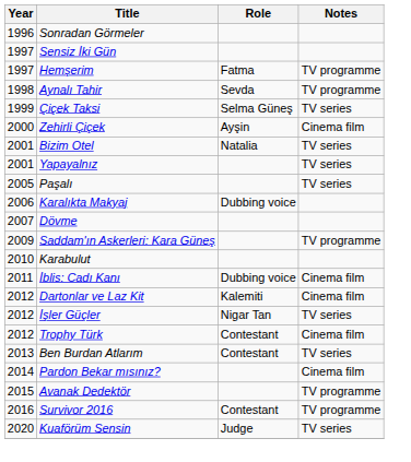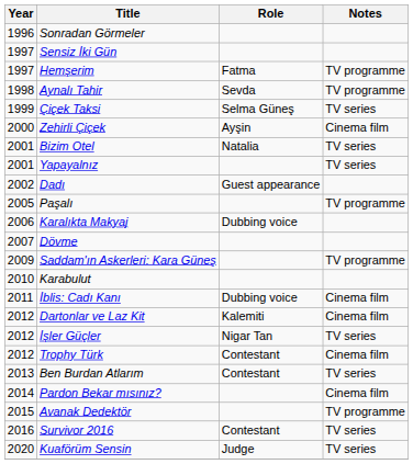 <table class="wikitable sortable">
 <tr>
 <th>Year</th>
 <th>Title</th>
 <th>Role</th>
 <th class = "unsortable">Notes</th>
 </tr>
 <tr>
 <td>1996</td>
 <td><em>Sonradan Görmeler</em></td>
 <td></td>
 <td></td>
 </tr>
 <tr>
 <td>1997</td>
 <td><em><a href='#'>Sensiz İki Gün</a></em></td>
 <td></td>
 <td></td>
 </tr>
 <tr>
 <td>1997</td>
 <td><em><a href='#'>Hemşerim</a></em></td>
 <td>Fatma</td>
 <td>TV programme</td>
 </tr>
 <tr>
 <td>1998</td>
 <td><em><a href='#'>Aynalı Tahir</a></em></td>
 <td>Sevda</td>
 <td>TV programme</td>
 </tr>
 <tr>
 <td>1999</td>
 <td><em><a href='#'>Çiçek Taksi</a></em></td>
 <td>Selma Güneş</td>
 <td>TV series</td>
 </tr>
 <tr>
 <td>2000</td>
 <td><em><a href='#'>Zehirli Çiçek</a></em></td>
 <td>Ayşin</td>
 <td>Cinema film</td>
 </tr>
 <tr>
 <td>2001</td>
 <td><em><a href='#'>Bizim Otel</a></em></td>
 <td>Natalia</td>
 <td>TV series</td>
 </tr>
 <tr>
 <td>2001</td>
 <td><em><a href='#'>Yapayalnız</a></em></td>
 <td></td>
 <td>TV series</td>
 </tr>
 <tr>
+<td>2002</td>
+<td><em><a href='#'>Dadı</a></em></td>
+<td>Guest appearance</td>
+<td></td>
+</tr>
+<tr>
 <td>2005</td>
 <td><em>Paşalı</em></td>
 <td></td>
-<td>TV series</td>
+<td>TV programme</td>
 </tr>
 <tr>
 <td>2006</td>
 <td><em><a href='#'>Karalıkta Makyaj</a></em></td>
 <td>Dubbing voice</td>
 <td></td>
 </tr>
 <tr>
 <td>2007</td>
 <td><em><a href='#'>Dövme</a></em></td>
 <td></td>
 <td></td>
 </tr>
 <tr>
 <td>2009</td>
 <td><em><a href='#'>Saddam'ın Askerleri: Kara Güneş</a></em></td>
 <td></td>
 <td>TV programme</td>
 </tr>
 <tr>
 <td>2010</td>
 <td><em>Karabulut</em></td>
 <td></td>
 <td></td>
 </tr>
 <tr>
 <td>2011</td>
 <td><em><a href='#'>İblis: Cadı Kanı</a></em></td>
 <td>Dubbing voice</td>
 <td>Cinema film</td>
 </tr>
 <tr>
 <td>2012</td>
 <td><em><a href='#'>Dartonlar ve Laz Kit</a></em></td>
 <td>Kalemiti</td>
 <td>Cinema film</td>
 </tr>
 <tr>
 <td>2012</td>
 <td><em><a href='#'>İşler Güçler</a></em></td>
 <td>Nigar Tan</td>
 <td>TV series</td>
 </tr>
 <tr>
 <td>2012</td>
 <td><em><a href='#'>Trophy Türk</a></em></td>
 <td>Contestant</td>
 <td>Cinema film</td>
 </tr>
 <tr>
 <td>2013</td>
 <td><em>Ben Burdan Atlarım</em></td>
 <td>Contestant</td>
 <td>TV series</td>
 </tr>
 <tr>
 <td>2014</td>
 <td><em><a href='#'>Pardon Bekar mısınız?</a></em></td>
 <td></td>
 <td>Cinema film</td>
 </tr>
 <tr>
 <td>2015</td>
 <td><em><a href='#'>Avanak Dedektör</a></em></td>
 <td></td>
 <td>TV programme</td>
 </tr>
 <tr>
 <td>2016</td>
 <td><em><a href='#'>Survivor 2016</a></em></td>
 <td>Contestant</td>
-<td>TV programme</td>
+<td>TV series</td>
 </tr>
 <tr>
 <td>2020</td>
 <td><em><a href='#'>Kuaförüm Sensin</a></em></td>
 <td>Judge</td>
 <td>TV series</td>
 </tr>
 <tr>
 </tr>
 </table>
